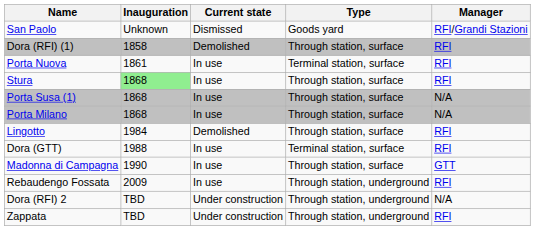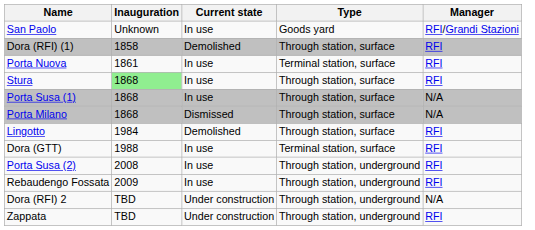 <table class="wikitable">
 <tr>
 <th>Name</th>
 <th>Inauguration</th>
 <th>Current state</th>
 <th>Type</th>
 <th>Manager</th>
 </tr>
 <tr>
 <td><a href='#'>San Paolo</a></td>
 <td>Unknown</td>
-<td>Dismissed</td>
+<td>In use</td>
 <td>Goods yard</td>
 <td><a href='#'>RFI</a>/<a href='#'>Grandi Stazioni</a></td>
 </tr>
 <tr style="background:#C0C0C0;">
 <td>Dora (RFI) (1)</td>
 <td>1858</td>
 <td>Demolished</td>
 <td>Through station, surface</td>
 <td><a href='#'>RFI</a></td>
 </tr>
 <tr>
 <td><a href='#'>Porta Nuova</a></td>
 <td>1861</td>
 <td>In use</td>
 <td>Terminal station, surface</td>
 <td><a href='#'>RFI</a></td>
 </tr>
 <tr>
 <td><a href='#'>Stura</a></td>
 <td style="background: lightgreen;">1868</td>
 <td>In use</td>
 <td>Through station, surface</td>
 <td><a href='#'>RFI</a></td>
 </tr>
 <tr style="background:#C0C0C0;">
 <td><a href='#'>Porta Susa (1)</a></td>
 <td>1868</td>
 <td>In use</td>
 <td>Through station, surface</td>
 <td>N/A</td>
 </tr>
 <tr style="background:#C0C0C0;">
 <td><a href='#'>Porta Milano</a></td>
 <td>1868</td>
-<td>In use</td>
+<td>Dismissed</td>
 <td>Through station, surface</td>
 <td>N/A</td>
 </tr>
 <tr>
 <td><a href='#'>Lingotto</a></td>
 <td>1984</td>
 <td>Demolished</td>
 <td>Through station, surface</td>
 <td><a href='#'>RFI</a></td>
 </tr>
 <tr>
 <td>Dora (GTT)</td>
 <td>1988</td>
 <td>In use</td>
 <td>Terminal station, surface</td>
 <td><a href='#'>RFI</a></td>
 </tr>
 <tr>
-<td><a href='#'>Madonna di Campagna</a></td>
-<td>1990</td>
+<td><a href='#'>Porta Susa (2)</a></td>
+<td>2008</td>
 <td>In use</td>
-<td>Through station, surface</td>
-<td><a href='#'>GTT</a></td>
+<td>Through station, underground</td>
+<td><a href='#'>RFI</a></td>
 </tr>
 <tr>
 <td>Rebaudengo Fossata</td>
 <td>2009</td>
 <td>In use</td>
 <td>Through station, underground</td>
 <td><a href='#'>RFI</a></td>
 </tr>
 <tr>
 <td>Dora (RFI) 2</td>
 <td>TBD</td>
 <td>Under construction</td>
 <td>Through station, underground</td>
 <td>N/A</td>
 </tr>
 <tr>
 <td>Zappata</td>
 <td>TBD</td>
 <td>Under construction</td>
 <td>Through station, underground</td>
 <td><a href='#'>RFI</a></td>
 </tr>
 </table>
